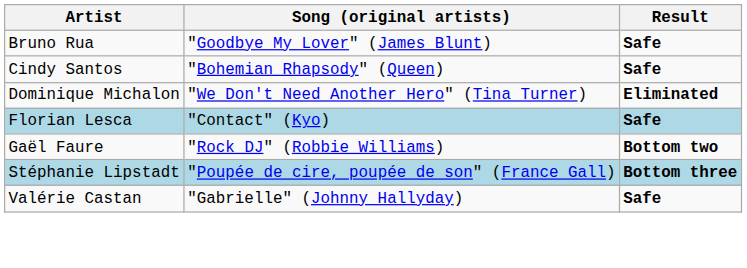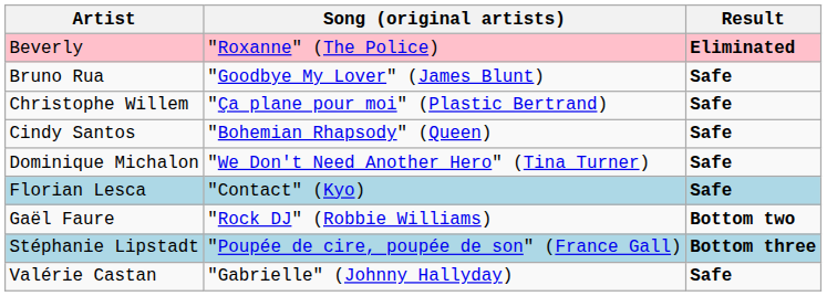 <table class=wikitable>
 <tr>
 <th>Artist</th>
 <th>Song (original artists)</th>
 <th>Result</th>
 </tr>
+<tr style="background:pink;">
+<td>Beverly</td>
+<td>"<a href='#'>Roxanne</a>" (<a href='#'>The Police</a>)</td>
+<td><strong>Eliminated</strong></td>
+</tr>
 <tr>
 <td>Bruno Rua</td>
 <td>"<a href='#'>Goodbye My Lover</a>" (<a href='#'>James Blunt</a>)</td>
+<td><strong>Safe</strong></td>
+</tr>
+<tr>
+<td>Christophe Willem</td>
+<td>"<a href='#'>Ça plane pour moi</a>" (<a href='#'>Plastic Bertrand</a>)</td>
 <td><strong>Safe</strong></td>
 </tr>
 <tr>
 <td>Cindy Santos</td>
 <td>"<a href='#'>Bohemian Rhapsody</a>" (<a href='#'>Queen</a>)</td>
 <td><strong>Safe</strong></td>
 </tr>
 <tr>
 <td>Dominique Michalon</td>
 <td>"<a href='#'>We Don't Need Another Hero</a>" (<a href='#'>Tina Turner</a>)</td>
-<td><strong>Eliminated</strong></td>
+<td><strong>Safe</strong></td>
 </tr>
 <tr style="background:lightblue;">
 <td>Florian Lesca</td>
 <td>"Contact" (<a href='#'>Kyo</a>)</td>
 <td><strong>Safe</strong></td>
 </tr>
 <tr>
 <td>Gaël Faure</td>
 <td>"<a href='#'>Rock DJ</a>" (<a href='#'>Robbie Williams</a>)</td>
 <td><strong>Bottom two</strong></td>
 </tr>
 <tr style="background:lightblue;">
 <td>Stéphanie Lipstadt</td>
 <td>"<a href='#'>Poupée de cire, poupée de son</a>" (<a href='#'>France Gall</a>)</td>
 <td><strong>Bottom three</strong></td>
 </tr>
 <tr>
 <td>Valérie Castan</td>
 <td>"Gabrielle" (<a href='#'>Johnny Hallyday</a>)</td>
 <td><strong>Safe</strong></td>
 </tr>
 </table>
